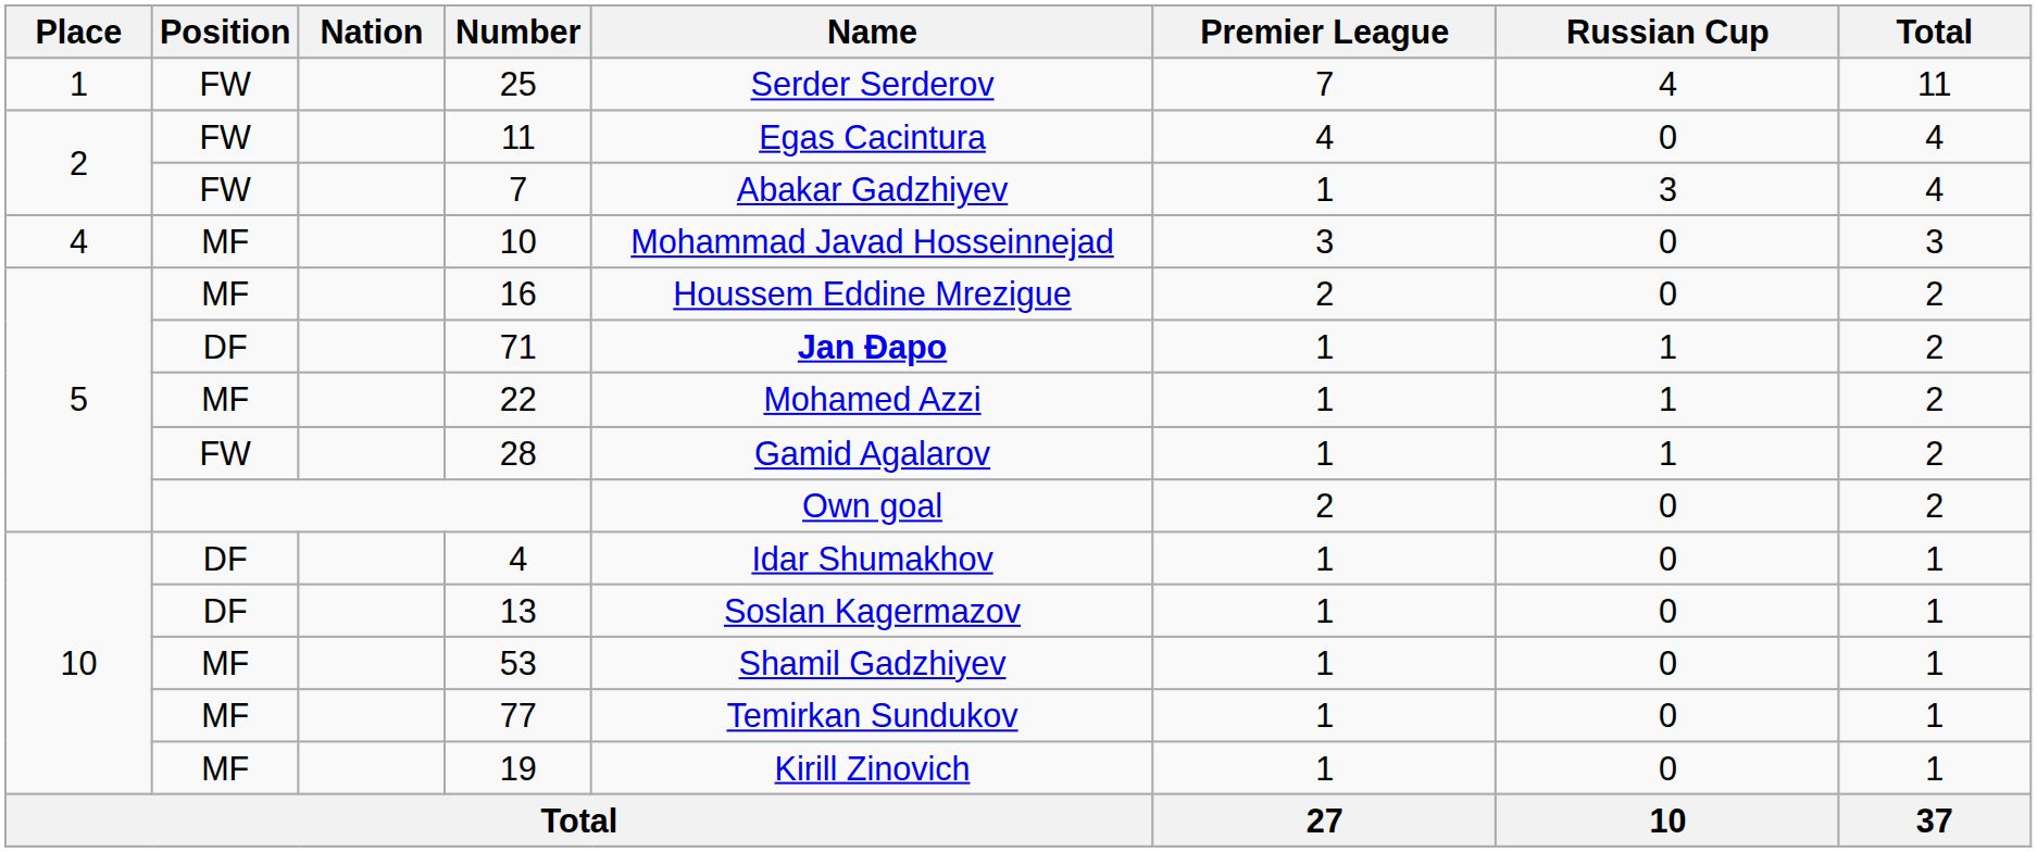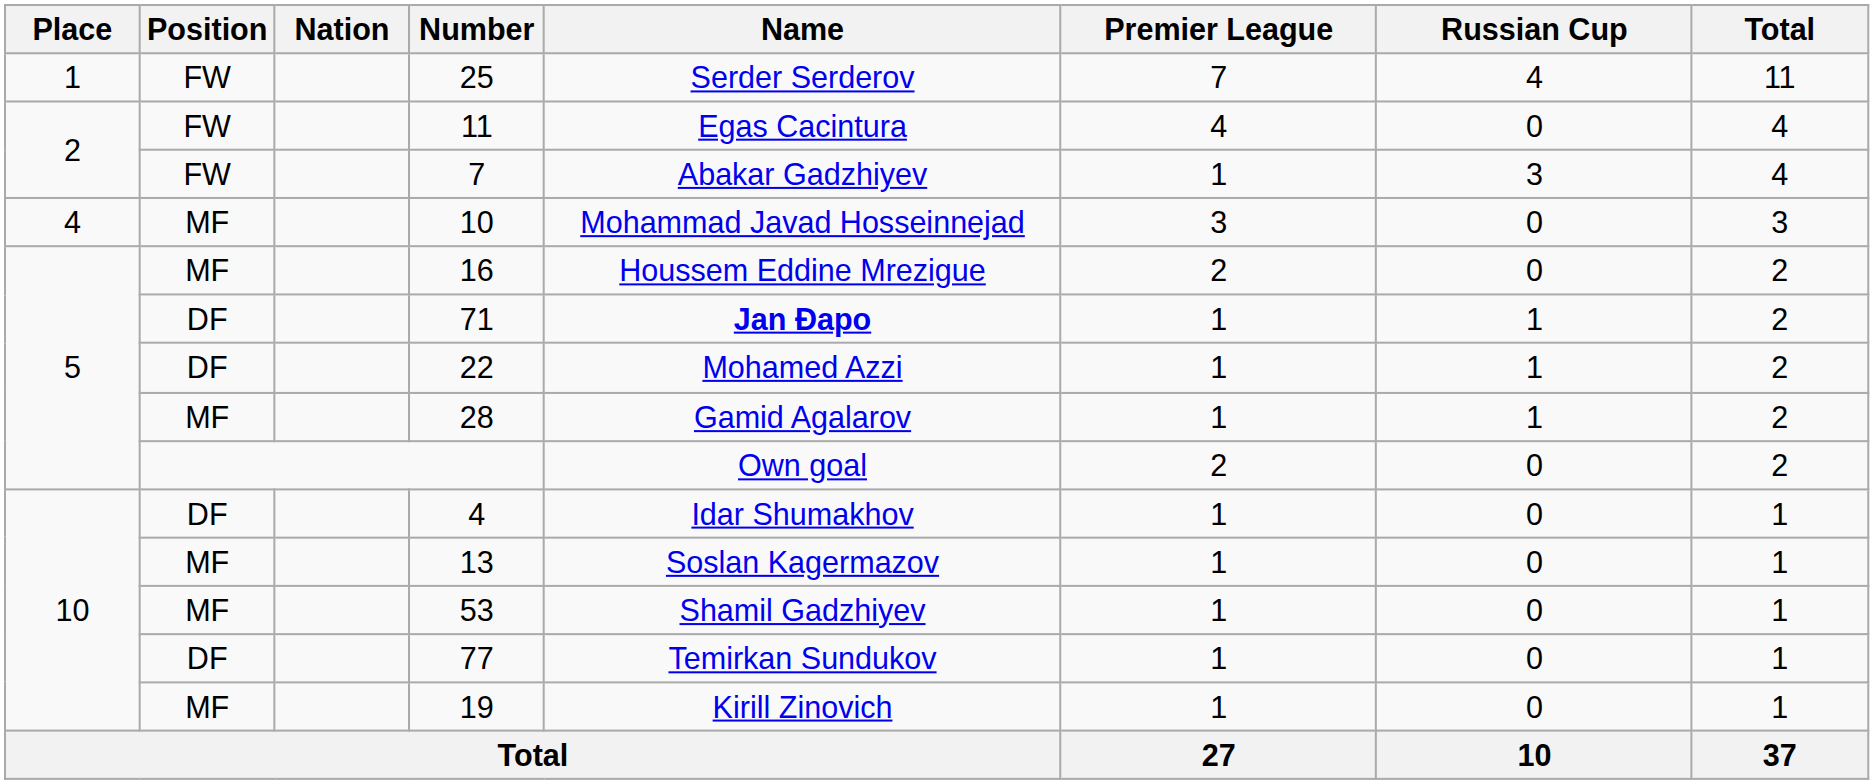 <table class="wikitable" style="font-size: 95%; text-align: center;">
 <tr>
 <th width=60>Place</th>
 <th width=60>Position</th>
 <th width=60>Nation</th>
 <th width=60>Number</th>
 <th width=250>Name</th>
 <th width=150>Premier League</th>
 <th width=150>Russian Cup</th>
 <th width=80>Total</th>
 </tr>
 <tr>
 <td>1</td>
 <td>FW</td>
 <td></td>
 <td>25</td>
 <td><a href='#'>Serder Serderov</a></td>
 <td>7</td>
 <td>4</td>
 <td>11</td>
 </tr>
 <tr>
 <td rowspan="2">2</td>
 <td>FW</td>
 <td></td>
 <td>11</td>
 <td><a href='#'>Egas Cacintura</a></td>
 <td>4</td>
 <td>0</td>
 <td>4</td>
 </tr>
 <tr>
 <td>FW</td>
 <td></td>
 <td>7</td>
 <td><a href='#'>Abakar Gadzhiyev</a></td>
 <td>1</td>
 <td>3</td>
 <td>4</td>
 </tr>
 <tr>
 <td>4</td>
 <td>MF</td>
 <td></td>
 <td>10</td>
 <td><a href='#'>Mohammad Javad Hosseinnejad</a></td>
 <td>3</td>
 <td>0</td>
 <td>3</td>
 </tr>
 <tr>
 <td rowspan="5">5</td>
 <td>MF</td>
 <td></td>
 <td>16</td>
 <td><a href='#'>Houssem Eddine Mrezigue</a></td>
 <td>2</td>
 <td>0</td>
 <td>2</td>
 </tr>
 <tr>
 <td>DF</td>
 <td></td>
 <td>71</td>
 <td><strong><a href='#'>Jan Đapo</a></strong></td>
 <td>1</td>
 <td>1</td>
 <td>2</td>
 </tr>
 <tr>
-<td>MF</td>
+<td>DF</td>
 <td></td>
 <td>22</td>
 <td><a href='#'>Mohamed Azzi</a></td>
 <td>1</td>
 <td>1</td>
 <td>2</td>
 </tr>
 <tr>
-<td>FW</td>
+<td>MF</td>
 <td></td>
 <td>28</td>
 <td><a href='#'>Gamid Agalarov</a></td>
 <td>1</td>
 <td>1</td>
 <td>2</td>
 </tr>
 <tr>
 <td colspan="3"></td>
 <td><a href='#'>Own goal</a></td>
 <td>2</td>
 <td>0</td>
 <td>2</td>
 </tr>
 <tr>
 <td rowspan="5">10</td>
 <td>DF</td>
 <td></td>
 <td>4</td>
 <td><a href='#'>Idar Shumakhov</a></td>
 <td>1</td>
 <td>0</td>
 <td>1</td>
 </tr>
 <tr>
-<td>DF</td>
+<td>MF</td>
 <td></td>
 <td>13</td>
 <td><a href='#'>Soslan Kagermazov</a></td>
 <td>1</td>
 <td>0</td>
 <td>1</td>
 </tr>
 <tr>
 <td>MF</td>
 <td></td>
 <td>53</td>
 <td><a href='#'>Shamil Gadzhiyev</a></td>
 <td>1</td>
 <td>0</td>
 <td>1</td>
 </tr>
 <tr>
-<td>MF</td>
+<td>DF</td>
 <td></td>
 <td>77</td>
 <td><a href='#'>Temirkan Sundukov</a></td>
 <td>1</td>
 <td>0</td>
 <td>1</td>
 </tr>
 <tr>
 <td>MF</td>
 <td></td>
 <td>19</td>
 <td><a href='#'>Kirill Zinovich</a></td>
 <td>1</td>
 <td>0</td>
 <td>1</td>
 </tr>
 <tr>
 <th colspan=5>Total</th>
 <th>27</th>
 <th>10</th>
 <th>37</th>
 </tr>
 </table>
